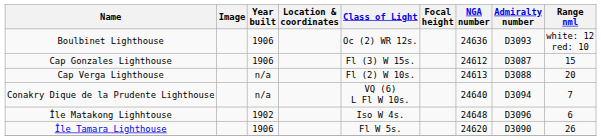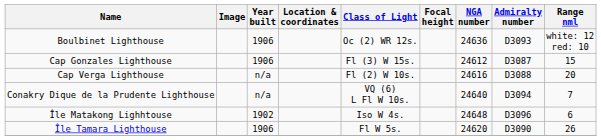 <table class="wikitable sortable" style="margin:auto;text-align:center">
 <tr>
 <th>Name</th>
 <th>Image</th>
 <th>Year<br>built</th>
 <th>Location &<br> coordinates</th>
 <th><a href='#'>Class of Light</a></th>
 <th>Focal<br>height</th>
 <th><a href='#'>NGA</a><br>number</th>
 <th><a href='#'>Admiralty</a><br>number</th>
 <th>Range<br><a href='#'>nml</a></th>
 </tr>
 <tr>
 <td>Boulbinet Lighthouse</td>
 <td></td>
 <td>1906</td>
 <td></td>
 <td>Oc (2) WR 12s.</td>
 <td></td>
 <td>24636</td>
 <td>D3093</td>
 <td>white: 12<br>red: 10</td>
 </tr>
 <tr>
 <td>Cap Gonzales Lighthouse</td>
 <td></td>
 <td>1906</td>
 <td></td>
 <td>Fl (3) W 15s.</td>
 <td></td>
 <td>24612</td>
 <td>D3087</td>
 <td>15</td>
 </tr>
 <tr>
 <td>Cap Verga Lighthouse</td>
 <td></td>
 <td>n/a</td>
 <td></td>
 <td>Fl (2) W 10s.</td>
 <td></td>
-<td>24613</td>
+<td>24616</td>
 <td>D3088</td>
 <td>20</td>
 </tr>
 <tr>
 <td>Conakry Dique de la Prudente Lighthouse</td>
 <td></td>
 <td>n/a</td>
 <td></td>
 <td>VQ (6) <br> L Fl W 10s.</td>
 <td></td>
 <td>24640</td>
 <td>D3094</td>
 <td>7</td>
 </tr>
 <tr>
 <td>Île Matakong Lighhtouse</td>
 <td></td>
 <td>1902</td>
 <td></td>
 <td>Iso W 4s.</td>
 <td></td>
 <td>24648</td>
 <td>D3096</td>
 <td>6</td>
 </tr>
 <tr>
 <td><a href='#'>Île Tamara Lighthouse</a></td>
 <td></td>
 <td>1906</td>
 <td></td>
 <td>Fl W 5s.</td>
 <td></td>
 <td>24620</td>
 <td>D3090</td>
 <td>26</td>
 </tr>
 <tr>
 </tr>
 </table>
